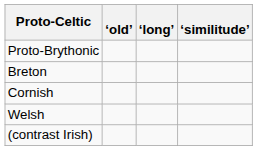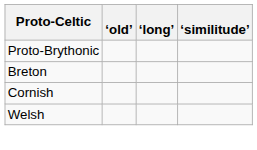 <table class="wikitable" style="margin-left: 1.6em">
 <tr>
 <th>Proto-Celtic</th>
 <th><br><span>‘old’</span></th>
 <th><br><span>‘long’</span></th>
 <th><br><span>‘similitude’</span></th>
 </tr>
 <tr>
 <td>Proto-Brythonic</td>
 <td></td>
 <td></td>
 <td></td>
 </tr>
 <tr>
 <td>Breton</td>
 <td></td>
 <td></td>
 <td></td>
 </tr>
 <tr>
 <td>Cornish</td>
 <td></td>
 <td></td>
 <td></td>
 </tr>
 <tr>
 <td>Welsh</td>
 <td></td>
 <td></td>
 <td></td>
 </tr>
-<tr>
-<td>(contrast Irish)</td>
-<td></td>
-<td></td>
-<td></td>
-</tr>
 </table>
